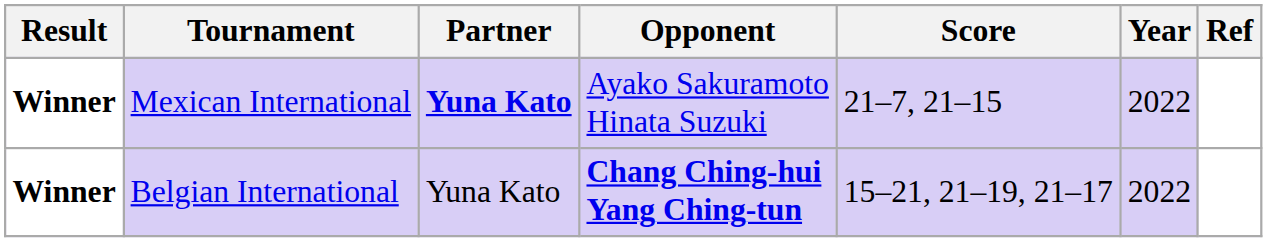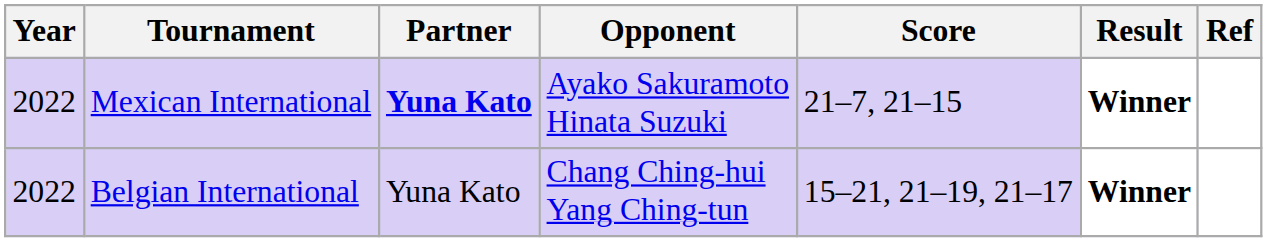 <table class="sortable wikitable" style="font-size: 90%;">
 <tr>
-<th>Result</th>
+<th>Year</th>
 <th>Tournament</th>
 <th>Partner</th>
 <th>Opponent</th>
 <th>Score</th>
-<th>Year</th>
+<th>Result</th>
 <th>Ref</th>
 </tr>
 <tr style="background:#D8CEF6">
-<td style="text-align:left; background:white"> <strong>Winner</strong></td>
+<td align="center">2022</td>
 <td align="left"><a href='#'>Mexican International</a></td>
 <td align="left"><strong> <a href='#'>Yuna Kato</a></strong></td>
 <td align="left"> <a href='#'>Ayako Sakuramoto</a><br> <a href='#'>Hinata Suzuki</a></td>
 <td align="left">21–7, 21–15</td>
-<td align="center">2022</td>
+<td style="text-align:left; background:white"> <strong>Winner</strong></td>
 <td style="text-align:center; background:white"></td>
 </tr>
 <tr style="background:#D8CEF6">
-<td style="text-align:left; background:white"> <strong>Winner</strong></td>
+<td align="center">2022</td>
 <td align="left"><a href='#'>Belgian International</a></td>
 <td align="left"> Yuna Kato</td>
-<td align="left"><strong> <a href='#'>Chang Ching-hui</a><br> <a href='#'>Yang Ching-tun</a></strong></td>
+<td align="left"> <a href='#'>Chang Ching-hui</a><br> <a href='#'>Yang Ching-tun</a></td>
 <td align="left">15–21, 21–19, 21–17</td>
-<td align="center">2022</td>
+<td style="text-align:left; background:white"> <strong>Winner</strong></td>
 <td style="text-align:center; background:white"></td>
 </tr>
 </table>
